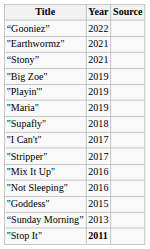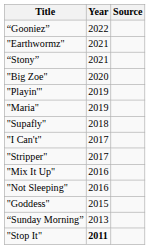 <table class="wikitable">
 <tr>
 <th>Title</th>
 <th>Year</th>
 <th>Source</th>
 </tr>
 <tr>
 <td>“Gooniez”</td>
 <td>2022</td>
 <td></td>
 </tr>
 <tr>
 <td>"Earthwormz"</td>
 <td>2021</td>
 <td></td>
 </tr>
 <tr>
 <td>“Stony”</td>
 <td>2021</td>
 <td></td>
 </tr>
 <tr>
 <td>"Big Zoe"</td>
-<td>2019</td>
+<td>2020</td>
 <td></td>
 </tr>
 <tr>
 <td>"Playin'"</td>
 <td>2019</td>
 <td></td>
 </tr>
 <tr>
 <td>"Maria"</td>
 <td>2019</td>
 <td></td>
 </tr>
 <tr>
 <td>"Supafly"</td>
 <td>2018</td>
 <td></td>
 </tr>
 <tr>
 <td>"I Can't"</td>
 <td>2017</td>
 <td></td>
 </tr>
 <tr>
 <td>"Stripper"</td>
 <td>2017</td>
 <td></td>
 </tr>
 <tr>
 <td>"Mix It Up"</td>
 <td>2016</td>
 <td></td>
 </tr>
 <tr>
 <td>"Not Sleeping"</td>
 <td>2016</td>
 <td></td>
 </tr>
 <tr>
 <td>"Goddess"</td>
 <td>2015</td>
 <td></td>
 </tr>
 <tr>
 <td>“Sunday Morning”</td>
 <td>2013</td>
 <td></td>
 </tr>
 <tr>
 <td>"Stop It"</td>
 <td><strong>2011</strong></td>
 <td></td>
 </tr>
 </table>
